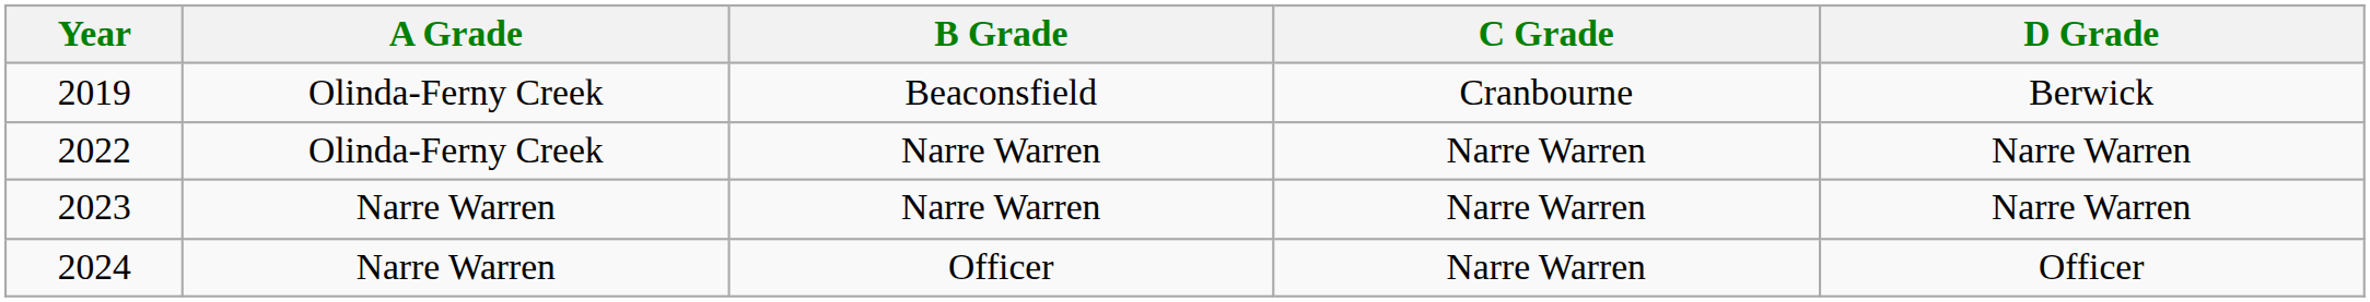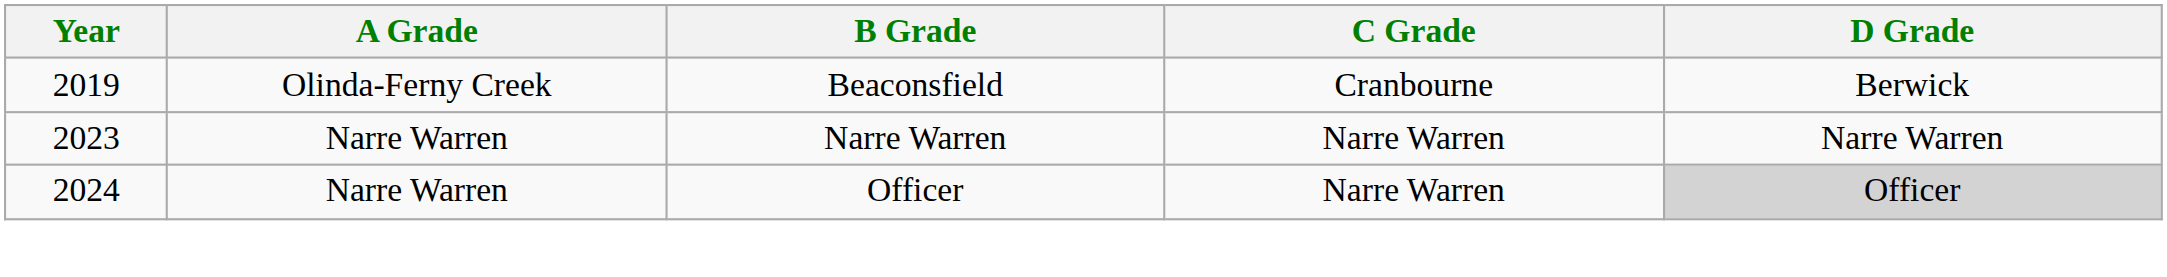 <table class="wikitable">
 <tr>
 <th style="color:green" width="70">Year</th>
 <th style="color:green" width="230">A Grade</th>
 <th style="color:green" width="230">B Grade</th>
 <th style="color:green" width="230">C Grade</th>
 <th style="color:green" width="230">D Grade</th>
 </tr>
 <tr>
 <td align="center">2019</td>
 <td align="center">Olinda-Ferny Creek</td>
 <td align="center">Beaconsfield</td>
 <td align="center">Cranbourne</td>
 <td align="center">Berwick</td>
 </tr>
 <tr>
-<td align="center">2022</td>
-<td align="center">Olinda-Ferny Creek</td>
-<td align="center">Narre Warren</td>
-<td align="center">Narre Warren</td>
-<td align="center">Narre Warren</td>
-</tr>
-<tr>
 <td align="center">2023</td>
 <td align="center">Narre Warren</td>
 <td align="center">Narre Warren</td>
 <td align="center">Narre Warren</td>
 <td align="center">Narre Warren</td>
 </tr>
 <tr>
 <td align="center">2024</td>
 <td align="center">Narre Warren</td>
 <td align="center">Officer</td>
 <td align="center">Narre Warren</td>
-<td align="center">Officer</td>
+<td align="center" style="background: lightgrey;">Officer</td>
 </tr>
 </table>
